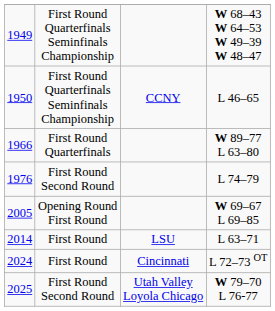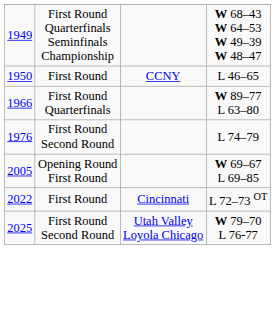 <table class="wikitable">
 <tr>
 </tr>
 <tr style="text-align:center;">
 <td><a href='#'>1949</a></td>
 <td>First Round<br>Quarterfinals<br>Seminfinals<br>Championship</td>
 <td><br><br><br></td>
 <td><strong>W</strong> 68–43<br><strong>W</strong> 64–53<br><strong>W</strong> 49–39<br><strong>W</strong> 48–47</td>
 </tr>
 <tr style="text-align:center;">
 <td><a href='#'>1950</a></td>
-<td>First Round<br>Quarterfinals<br>Seminfinals<br>Championship</td>
+<td>First Round</td>
 <td><a href='#'>CCNY</a></td>
 <td>L 46–65</td>
 </tr>
 <tr style="text-align:center;">
 <td><a href='#'>1966</a></td>
 <td>First Round<br>Quarterfinals</td>
 <td><br></td>
 <td><strong>W</strong> 89–77<br>L 63–80</td>
 </tr>
 <tr style="text-align:center;">
 <td><a href='#'>1976</a></td>
 <td>First Round<br>Second Round</td>
 <td></td>
 <td>L 74–79</td>
 </tr>
 <tr style="text-align:center;">
 <td><a href='#'>2005</a></td>
 <td>Opening Round<br>First Round</td>
 <td><br></td>
 <td><strong>W</strong> 69–67<br>L 69–85</td>
 </tr>
 <tr style="text-align:center;">
-<td><a href='#'>2014</a></td>
-<td>First Round</td>
-<td><a href='#'>LSU</a></td>
-<td>L 63–71</td>
-</tr>
-<tr style="text-align:center;">
-<td><a href='#'>2024</a></td>
+<td><a href='#'>2022</a></td>
 <td>First Round</td>
 <td><a href='#'>Cincinnati</a></td>
 <td>L 72–73 <sup>OT</sup></td>
 </tr>
 <tr style="text-align:center;">
 <td><a href='#'>2025</a></td>
 <td>First Round<br>Second Round</td>
 <td><a href='#'>Utah Valley</a><br><a href='#'>Loyola Chicago</a></td>
 <td><strong>W</strong> 79–70 <br> L 76-77</td>
 </tr>
 </table>
